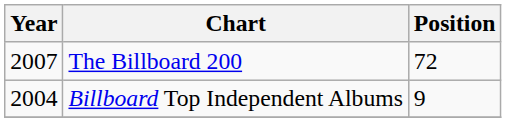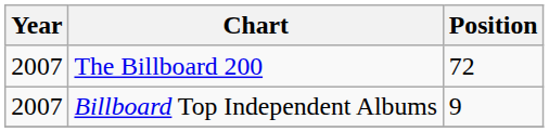 <table class="wikitable">
 <tr>
 <th>Year</th>
 <th>Chart</th>
 <th>Position</th>
 </tr>
 <tr>
 <td>2007</td>
 <td><a href='#'>The Billboard 200</a></td>
 <td>72</td>
 </tr>
 <tr>
-<td>2004</td>
+<td>2007</td>
 <td><em><a href='#'>Billboard</a></em> Top Independent Albums</td>
 <td>9</td>
 </tr>
 <tr>
 </tr>
 </table>
